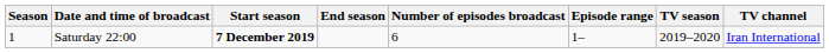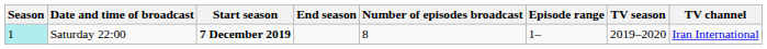 <table class="wikitable">
 <tr>
 <th>Season</th>
 <th>Date and time of broadcast</th>
 <th>Start season</th>
 <th>End season</th>
 <th>Number of episodes broadcast</th>
 <th>Episode range</th>
 <th>TV season</th>
 <th>TV channel</th>
 </tr>
 <tr>
-<td>1</td>
+<td style="background: paleturquoise;">1</td>
 <td>Saturday 22:00</td>
 <td><strong>7 December 2019</strong></td>
 <td></td>
-<td>6</td>
+<td>8</td>
 <td>1–</td>
 <td>2019–2020</td>
 <td><a href='#'>Iran International</a></td>
 </tr>
 </table>
